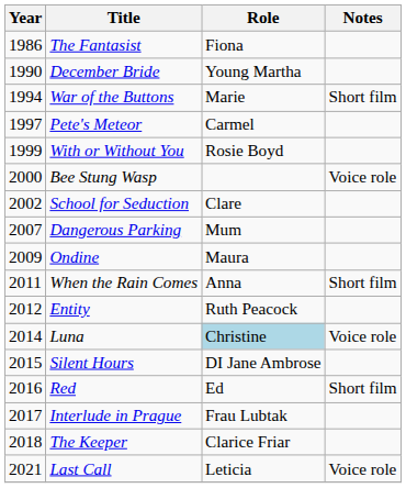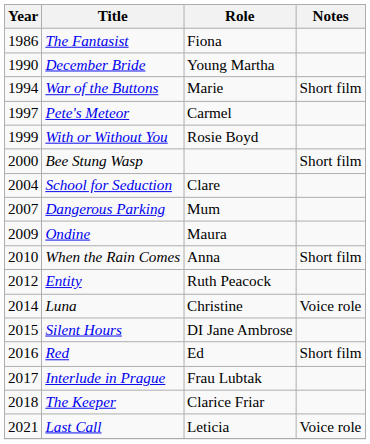 <table class="wikitable sortable">
 <tr>
 <th>Year</th>
 <th>Title</th>
 <th>Role</th>
 <th class="unsortable">Notes</th>
 </tr>
 <tr>
 <td>1986</td>
 <td><em><a href='#'>The Fantasist</a></em></td>
 <td>Fiona</td>
 <td></td>
 </tr>
 <tr>
 <td>1990</td>
 <td><em><a href='#'>December Bride</a></em></td>
 <td>Young Martha</td>
 <td></td>
 </tr>
 <tr>
 <td>1994</td>
 <td><em><a href='#'>War of the Buttons</a></em></td>
 <td>Marie</td>
 <td>Short film</td>
 </tr>
 <tr>
 <td>1997</td>
 <td><em><a href='#'>Pete's Meteor</a></em></td>
 <td>Carmel</td>
 <td></td>
 </tr>
 <tr>
 <td>1999</td>
 <td><em><a href='#'>With or Without You</a></em></td>
 <td>Rosie Boyd</td>
 <td></td>
 </tr>
 <tr>
 <td>2000</td>
 <td><em>Bee Stung Wasp</em></td>
 <td></td>
-<td>Voice role</td>
+<td>Short film</td>
 </tr>
 <tr>
-<td>2002</td>
+<td>2004</td>
 <td><em><a href='#'>School for Seduction</a></em></td>
 <td>Clare</td>
 <td></td>
 </tr>
 <tr>
 <td>2007</td>
 <td><em><a href='#'>Dangerous Parking</a></em></td>
 <td>Mum</td>
 <td></td>
 </tr>
 <tr>
 <td>2009</td>
 <td><em><a href='#'>Ondine</a></em></td>
 <td>Maura</td>
 <td></td>
 </tr>
 <tr>
-<td>2011</td>
+<td>2010</td>
 <td><em>When the Rain Comes</em></td>
 <td>Anna</td>
 <td>Short film</td>
 </tr>
 <tr>
 <td>2012</td>
 <td><em><a href='#'>Entity</a></em></td>
 <td>Ruth Peacock</td>
 <td></td>
 </tr>
 <tr>
 <td>2014</td>
 <td><em>Luna</em></td>
-<td style="background: lightblue;">Christine</td>
+<td>Christine</td>
 <td>Voice role</td>
 </tr>
 <tr>
 <td>2015</td>
 <td><em><a href='#'>Silent Hours</a></em></td>
 <td>DI Jane Ambrose</td>
 <td></td>
 </tr>
 <tr>
 <td>2016</td>
 <td><em><a href='#'>Red</a></em></td>
 <td>Ed</td>
 <td>Short film</td>
 </tr>
 <tr>
 <td>2017</td>
 <td><em><a href='#'>Interlude in Prague</a></em></td>
 <td>Frau Lubtak</td>
 <td></td>
 </tr>
 <tr>
 <td>2018</td>
 <td><em><a href='#'>The Keeper</a></em></td>
 <td>Clarice Friar</td>
 <td></td>
 </tr>
 <tr>
 <td>2021</td>
 <td><em><a href='#'>Last Call</a></em></td>
 <td>Leticia</td>
 <td>Voice role</td>
 </tr>
 <tr>
 </tr>
 </table>
